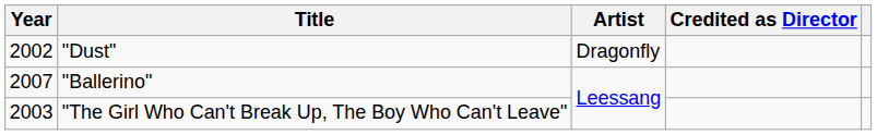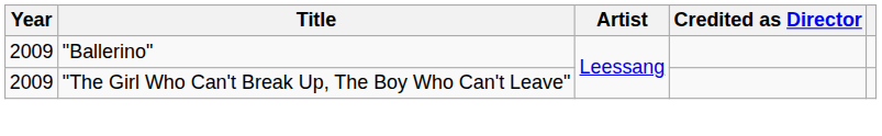 <table class="wikitable sortable">
 <tr>
 <th style="width:33px;">Year</th>
 <th>Title</th>
 <th>Artist</th>
 <th>Credited as <a href='#'>Director</a></th>
 <th class="unsortable"></th>
 </tr>
 <tr>
-<td>2002</td>
-<td>"Dust"</td>
-<td>Dragonfly</td>
-<td></td>
-<td></td>
-</tr>
-<tr>
-<td>2007</td>
+<td>2009</td>
 <td>"Ballerino"</td>
 <td rowspan="2"><a href='#'>Leessang</a></td>
 <td></td>
 <td></td>
 </tr>
 <tr>
-<td>2003</td>
+<td>2009</td>
 <td>"The Girl Who Can't Break Up, The Boy Who Can't Leave"</td>
 <td></td>
 <td></td>
 </tr>
 </table>
